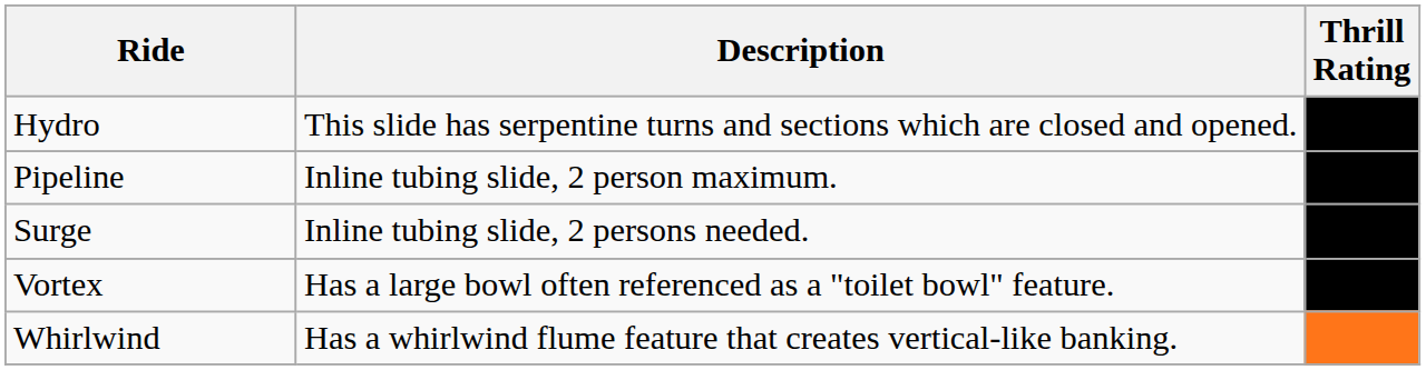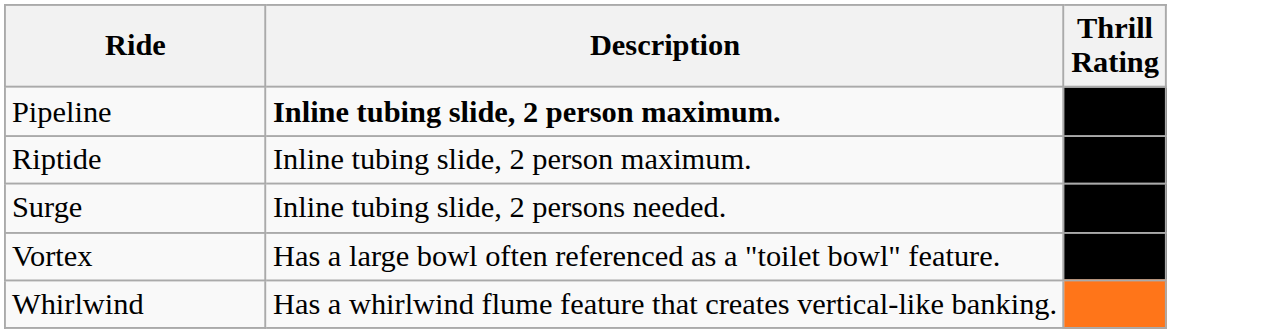 <table class="wikitable sortable">
 <tr>
 <th width="130">Ride</th>
 <th>Description</th>
 <th>Thrill<br>Rating</th>
 </tr>
 <tr>
-<td>Hydro</td>
-<td>This slide has serpentine turns and sections which are closed and opened.</td>
+<td>Pipeline</td>
+<td><strong>Inline tubing slide, 2 person maximum.</strong></td>
 <td bgcolor="#000000"></td>
 </tr>
 <tr>
-<td>Pipeline</td>
+<td>Riptide</td>
 <td>Inline tubing slide, 2 person maximum.</td>
 <td bgcolor="#000000"></td>
 </tr>
 <tr>
 <td>Surge</td>
 <td>Inline tubing slide, 2 persons needed.</td>
 <td bgcolor="#000000"></td>
 </tr>
 <tr>
 <td>Vortex</td>
 <td>Has a large bowl often referenced as a "toilet bowl" feature.</td>
 <td bgcolor="#000000"></td>
 </tr>
 <tr>
 <td>Whirlwind</td>
 <td>Has a whirlwind flume feature that creates vertical-like banking.</td>
 <td bgcolor="#FF7519"></td>
 </tr>
 </table>
